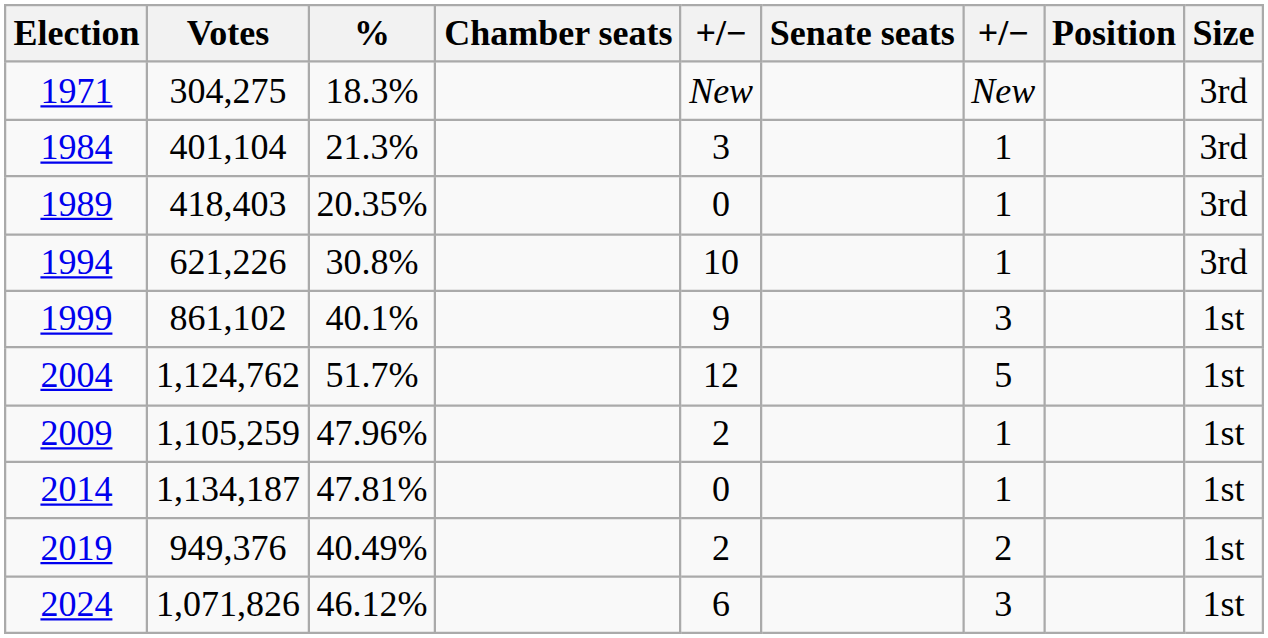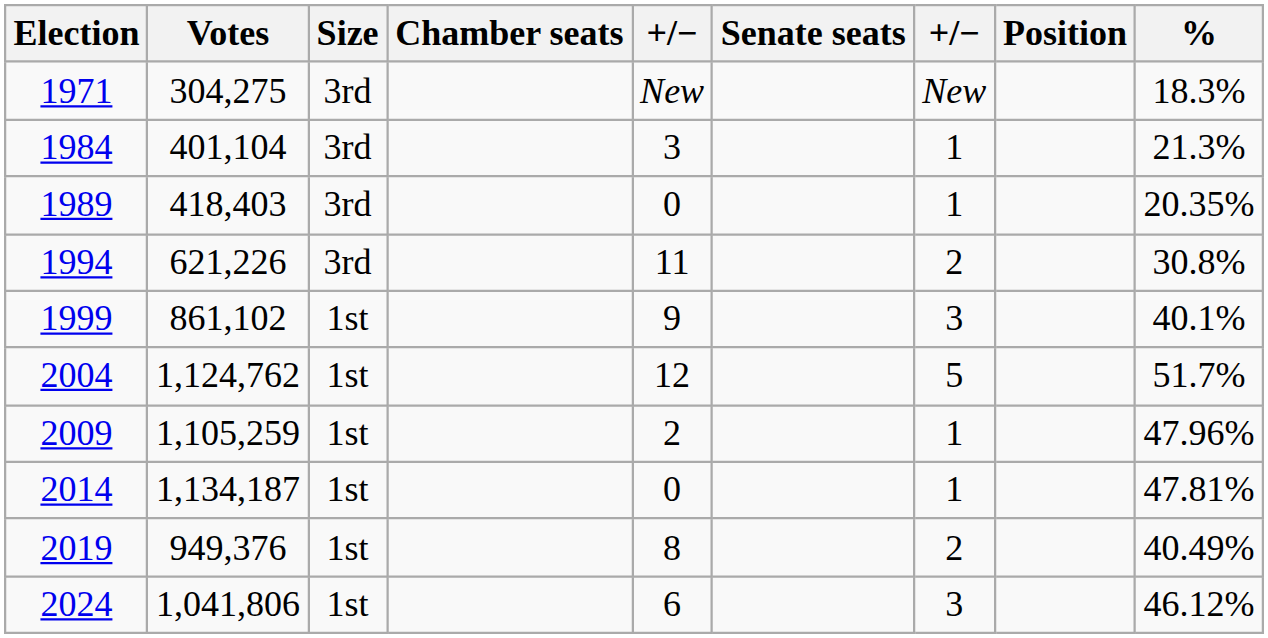 <table class="wikitable" style="text-align:center">
 <tr>
 <th>Election</th>
 <th>Votes</th>
-<th>%</th>
+<th>Size</th>
 <th>Chamber seats</th>
 <th>+/−</th>
 <th>Senate seats</th>
 <th>+/−</th>
 <th>Position</th>
-<th>Size</th>
+<th>%</th>
 </tr>
 <tr>
 <td><a href='#'>1971</a></td>
 <td>304,275</td>
-<td>18.3%</td>
+<td>3rd</td>
 <td></td>
 <td><em>New</em></td>
 <td></td>
 <td><em>New</em></td>
 <td></td>
-<td>3rd</td>
+<td>18.3%</td>
 </tr>
 <tr>
 <td><a href='#'>1984</a></td>
 <td>401,104</td>
-<td>21.3%</td>
+<td> 3rd</td>
 <td></td>
 <td> 3</td>
 <td></td>
 <td> 1</td>
 <td></td>
-<td> 3rd</td>
+<td>21.3%</td>
 </tr>
 <tr>
 <td><a href='#'>1989</a></td>
 <td>418,403</td>
-<td>20.35%</td>
+<td> 3rd</td>
 <td></td>
 <td> 0</td>
 <td></td>
 <td> 1</td>
 <td></td>
-<td> 3rd</td>
+<td>20.35%</td>
 </tr>
 <tr>
 <td><a href='#'>1994</a></td>
 <td>621,226</td>
+<td> 3rd</td>
+<td></td>
+<td> 11</td>
+<td></td>
+<td> 2</td>
+<td></td>
 <td>30.8%</td>
-<td></td>
-<td> 10</td>
-<td></td>
-<td> 1</td>
-<td></td>
-<td> 3rd</td>
 </tr>
 <tr>
 <td><a href='#'>1999</a></td>
 <td>861,102</td>
-<td>40.1%</td>
+<td> 1st</td>
 <td></td>
 <td> 9</td>
 <td></td>
 <td> 3</td>
 <td></td>
-<td> 1st</td>
+<td>40.1%</td>
 </tr>
 <tr>
 <td><a href='#'>2004</a></td>
 <td>1,124,762</td>
-<td>51.7%</td>
+<td> 1st</td>
 <td></td>
 <td> 12</td>
 <td></td>
 <td> 5</td>
 <td></td>
-<td> 1st</td>
+<td>51.7%</td>
 </tr>
 <tr>
 <td><a href='#'>2009</a></td>
 <td>1,105,259</td>
-<td>47.96%</td>
+<td> 1st</td>
 <td></td>
 <td> 2</td>
 <td></td>
 <td> 1</td>
 <td></td>
-<td> 1st</td>
+<td>47.96%</td>
 </tr>
 <tr>
 <td><a href='#'>2014</a></td>
 <td>1,134,187</td>
-<td>47.81%</td>
+<td> 1st</td>
 <td></td>
 <td> 0</td>
 <td></td>
 <td> 1</td>
 <td></td>
-<td> 1st</td>
+<td>47.81%</td>
 </tr>
 <tr>
 <td><a href='#'>2019</a></td>
 <td>949,376</td>
-<td>40.49%</td>
+<td> 1st</td>
+<td></td>
+<td> 8</td>
 <td></td>
 <td> 2</td>
 <td></td>
-<td> 2</td>
-<td></td>
-<td> 1st</td>
+<td>40.49%</td>
 </tr>
 <tr>
 <td><a href='#'>2024</a></td>
-<td>1,071,826</td>
-<td>46.12%</td>
+<td>1,041,806</td>
+<td> 1st</td>
 <td></td>
 <td> 6</td>
 <td></td>
 <td> 3</td>
 <td></td>
-<td> 1st</td>
+<td>46.12%</td>
 </tr>
 </table>
